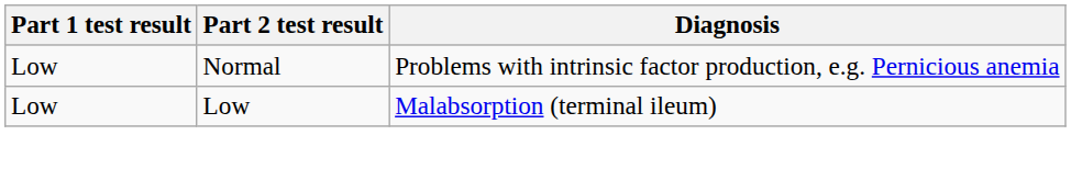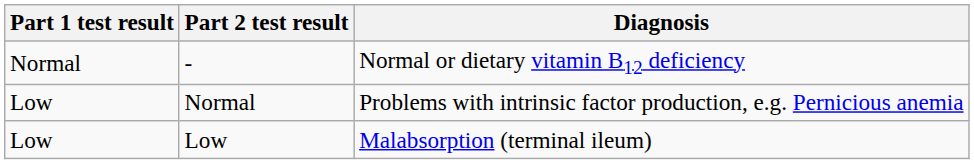 <table class="wikitable">
 <tr>
 <th>Part 1 test result</th>
 <th>Part 2 test result</th>
 <th>Diagnosis</th>
+</tr>
+<tr>
+<td>Normal</td>
+<td>-</td>
+<td>Normal or dietary <a href='#'>vitamin B<sub>12</sub> deficiency</a></td>
 </tr>
 <tr>
 <td>Low</td>
 <td>Normal</td>
 <td>Problems with intrinsic factor production, e.g. <a href='#'>Pernicious anemia</a></td>
 </tr>
 <tr>
 <td>Low</td>
 <td>Low</td>
 <td><a href='#'>Malabsorption</a> (terminal ileum)</td>
 </tr>
 </table>
